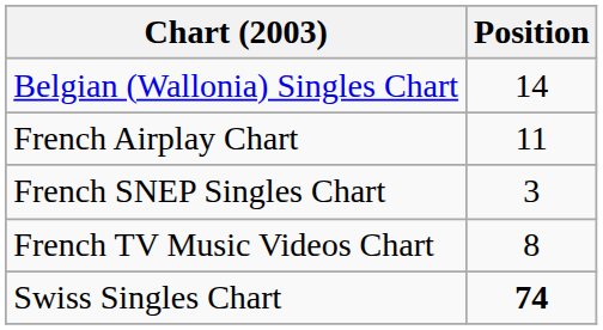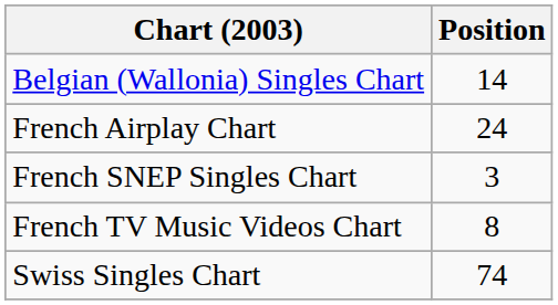 <table class="wikitable sortable">
 <tr>
 <th>Chart (2003)</th>
 <th>Position</th>
 </tr>
 <tr>
 <td><a href='#'>Belgian (Wallonia) Singles Chart</a></td>
 <td align="center">14</td>
 </tr>
 <tr>
 <td>French Airplay Chart</td>
-<td align="center">11</td>
+<td align="center">24</td>
 </tr>
 <tr>
 <td>French SNEP Singles Chart</td>
 <td align="center">3</td>
 </tr>
 <tr>
 <td>French TV Music Videos Chart</td>
 <td align="center">8</td>
 </tr>
 <tr>
 <td>Swiss Singles Chart</td>
-<td align="center"><strong>74</strong></td>
+<td align="center">74</td>
 </tr>
 </table>
